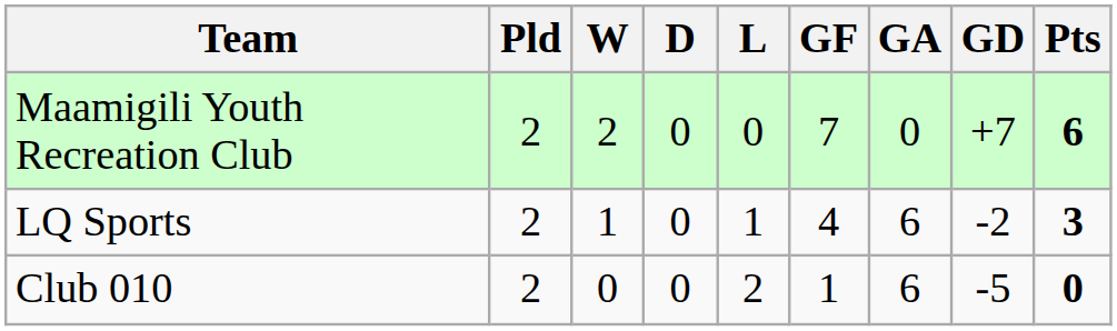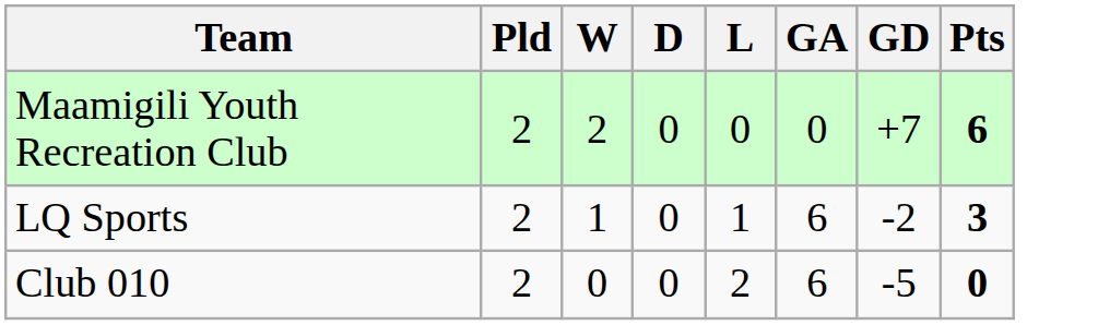 <table class="wikitable" style="text-align:center">
 <tr>
 <th width=175>Team</th>
 <th style="width:20px;" abbr="Played">Pld</th>
 <th style="width:20px;" abbr="Won">W</th>
 <th style="width:20px;" abbr="Drawn">D</th>
 <th style="width:20px;" abbr="Lost">L</th>
-<th style="width:20px;" abbr="Goals for">GF</th>
 <th style="width:20px;" abbr="Goals against">GA</th>
 <th style="width:20px;" abbr="Goal difference">GD</th>
 <th style="width:20px;" abbr="Points">Pts</th>
 </tr>
 <tr style="background:#cfc;">
 <td align=left>Maamigili Youth Recreation Club</td>
 <td>2</td>
 <td>2</td>
 <td>0</td>
 <td>0</td>
-<td>7</td>
 <td>0</td>
 <td>+7</td>
 <td><strong>6</strong></td>
 </tr>
 <tr>
 <td align=left>LQ Sports</td>
 <td>2</td>
 <td>1</td>
 <td>0</td>
 <td>1</td>
-<td>4</td>
 <td>6</td>
 <td>-2</td>
 <td><strong>3</strong></td>
 </tr>
 <tr>
 <td align=left>Club 010</td>
 <td>2</td>
 <td>0</td>
 <td>0</td>
 <td>2</td>
-<td>1</td>
 <td>6</td>
 <td>-5</td>
 <td><strong>0</strong></td>
 </tr>
 </table>
